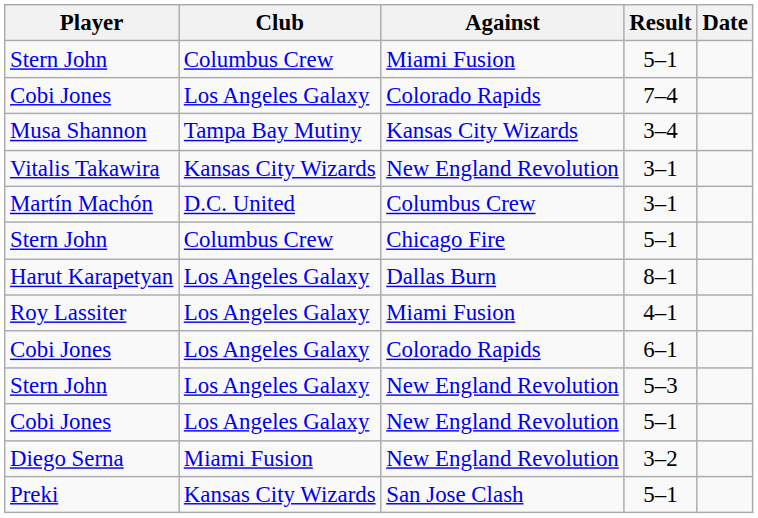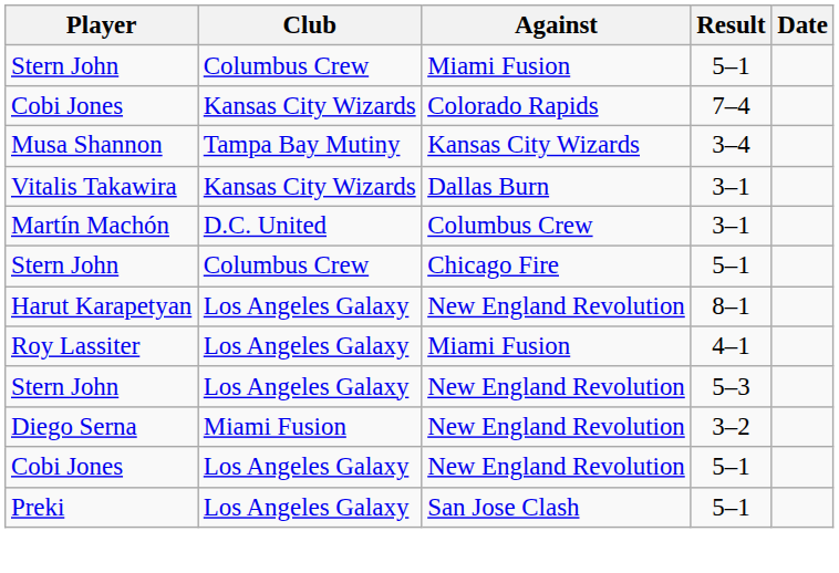 <table class="wikitable">
 <tr>
 <th>Player</th>
 <th>Club</th>
 <th>Against</th>
 <th style="text-align:center">Result</th>
 <th>Date</th>
 </tr>
 <tr>
 <td> <a href='#'>Stern John</a></td>
 <td><a href='#'>Columbus Crew</a></td>
 <td><a href='#'>Miami Fusion</a></td>
 <td style="text-align:center;">5–1</td>
 <td></td>
 </tr>
 <tr>
 <td> <a href='#'>Cobi Jones</a></td>
-<td><a href='#'>Los Angeles Galaxy</a></td>
+<td><a href='#'>Kansas City Wizards</a></td>
 <td><a href='#'>Colorado Rapids</a></td>
 <td style="text-align:center;">7–4</td>
 <td></td>
 </tr>
 <tr>
 <td> <a href='#'>Musa Shannon</a></td>
 <td><a href='#'>Tampa Bay Mutiny</a></td>
 <td><a href='#'>Kansas City Wizards</a></td>
 <td style="text-align:center;">3–4</td>
 <td></td>
 </tr>
 <tr>
 <td> <a href='#'>Vitalis Takawira</a></td>
 <td><a href='#'>Kansas City Wizards</a></td>
-<td><a href='#'>New England Revolution</a></td>
+<td><a href='#'>Dallas Burn</a></td>
 <td style="text-align:center;">3–1</td>
 <td></td>
 </tr>
 <tr>
 <td> <a href='#'>Martín Machón</a></td>
 <td><a href='#'>D.C. United</a></td>
 <td><a href='#'>Columbus Crew</a></td>
 <td style="text-align:center;">3–1</td>
 <td></td>
 </tr>
 <tr>
 <td> <a href='#'>Stern John</a></td>
 <td><a href='#'>Columbus Crew</a></td>
 <td><a href='#'>Chicago Fire</a></td>
 <td style="text-align:center;">5–1</td>
 <td></td>
 </tr>
 <tr>
 <td> <a href='#'>Harut Karapetyan</a></td>
 <td><a href='#'>Los Angeles Galaxy</a></td>
-<td><a href='#'>Dallas Burn</a></td>
+<td><a href='#'>New England Revolution</a></td>
 <td style="text-align:center;">8–1</td>
 <td></td>
 </tr>
 <tr>
 <td> <a href='#'>Roy Lassiter</a></td>
 <td><a href='#'>Los Angeles Galaxy</a></td>
 <td><a href='#'>Miami Fusion</a></td>
 <td style="text-align:center;">4–1</td>
 <td></td>
 </tr>
 <tr>
-<td> <a href='#'>Cobi Jones</a></td>
-<td><a href='#'>Los Angeles Galaxy</a></td>
-<td><a href='#'>Colorado Rapids</a></td>
-<td style="text-align:center;">6–1</td>
-<td></td>
-</tr>
-<tr>
 <td> <a href='#'>Stern John</a></td>
 <td><a href='#'>Los Angeles Galaxy</a></td>
 <td><a href='#'>New England Revolution</a></td>
 <td style="text-align:center;">5–3</td>
+<td></td>
+</tr>
+<tr>
+<td> <a href='#'>Diego Serna</a></td>
+<td><a href='#'>Miami Fusion</a></td>
+<td><a href='#'>New England Revolution</a></td>
+<td style="text-align:center;">3–2</td>
 <td></td>
 </tr>
 <tr>
 <td> <a href='#'>Cobi Jones</a></td>
 <td><a href='#'>Los Angeles Galaxy</a></td>
 <td><a href='#'>New England Revolution</a></td>
 <td style="text-align:center;">5–1</td>
 <td></td>
 </tr>
 <tr>
-<td> <a href='#'>Diego Serna</a></td>
-<td><a href='#'>Miami Fusion</a></td>
-<td><a href='#'>New England Revolution</a></td>
-<td style="text-align:center;">3–2</td>
-<td></td>
-</tr>
-<tr>
 <td> <a href='#'>Preki</a></td>
-<td><a href='#'>Kansas City Wizards</a></td>
+<td><a href='#'>Los Angeles Galaxy</a></td>
 <td><a href='#'>San Jose Clash</a></td>
 <td style="text-align:center;">5–1</td>
 <td></td>
 </tr>
 </table>
